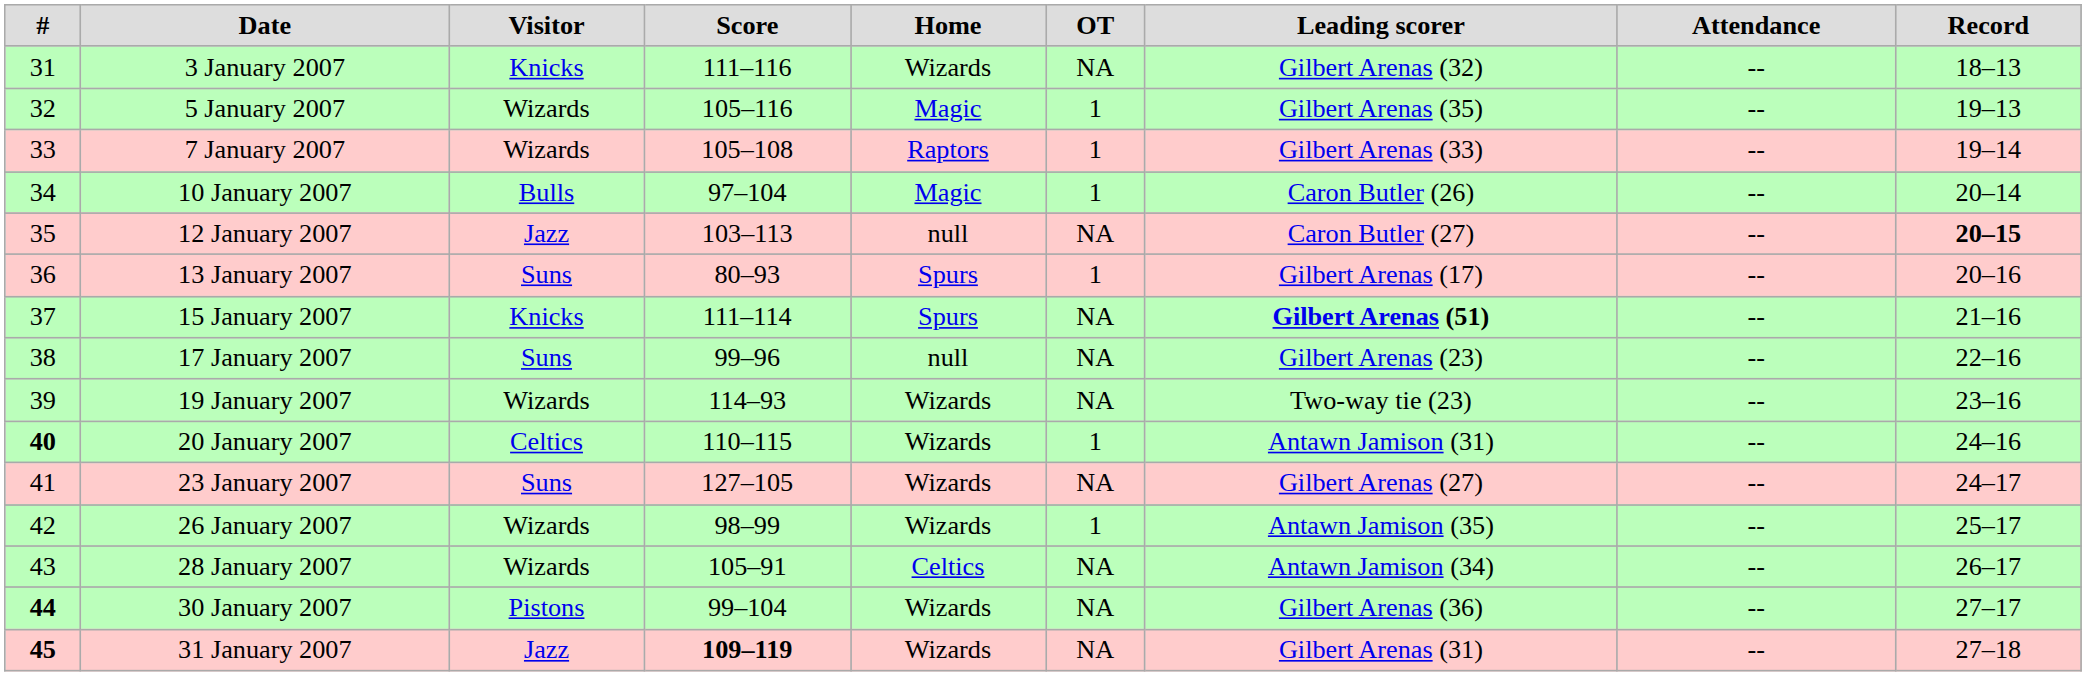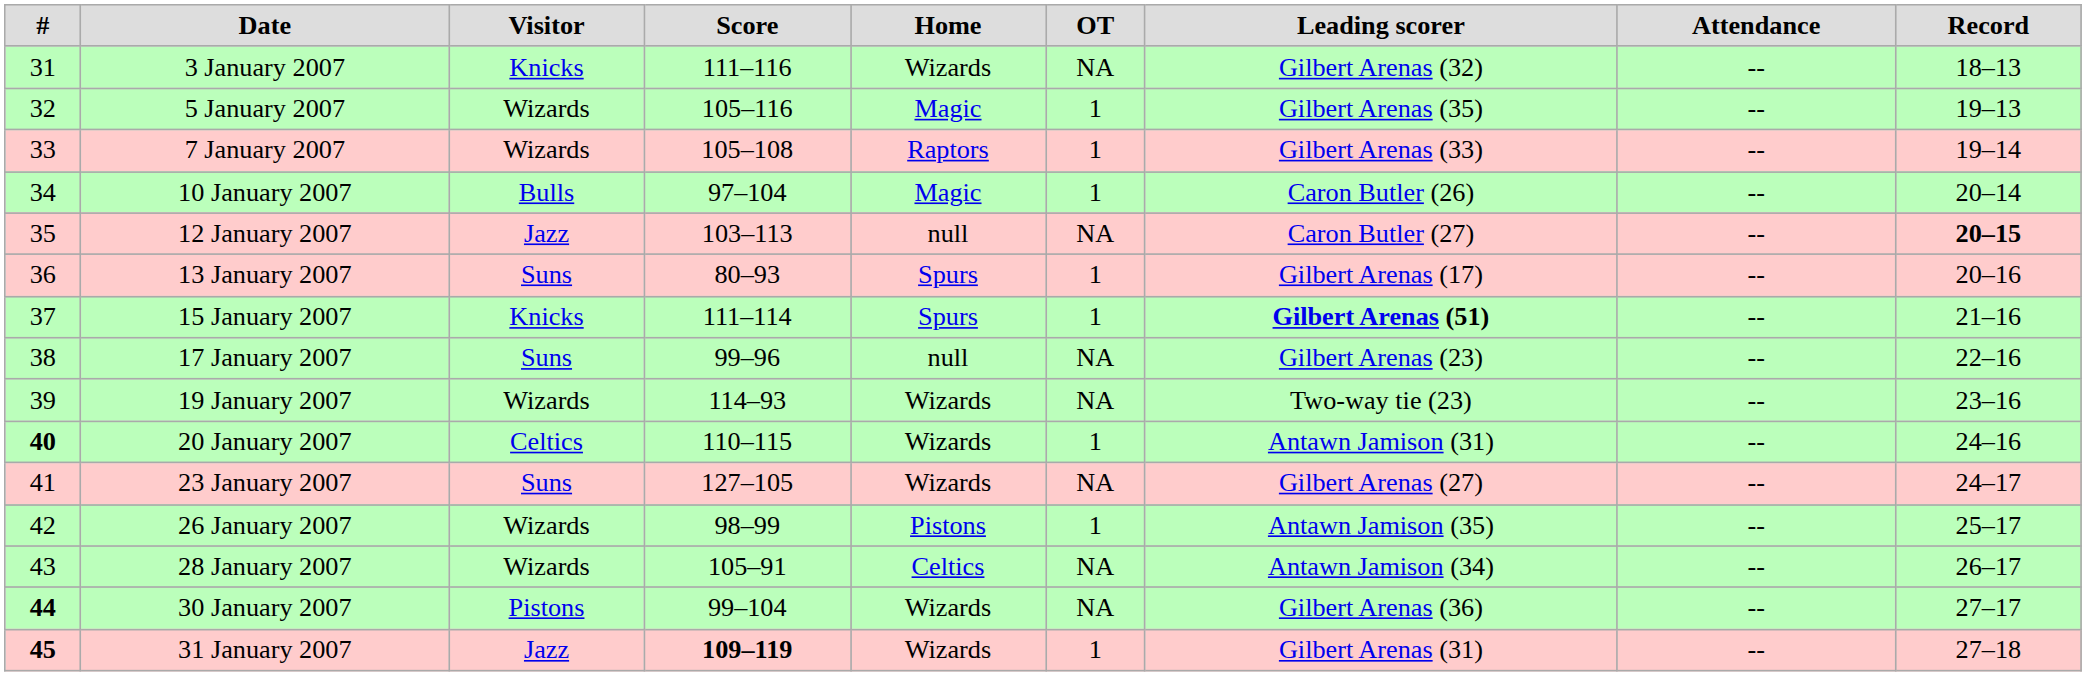 <table class="wikitable" width="80%">
 <tr align="center"  bgcolor="#dddddd">
 <td><strong>#</strong></td>
 <td><strong>Date</strong></td>
 <td><strong>Visitor</strong></td>
 <td><strong>Score</strong></td>
 <td><strong>Home</strong></td>
 <td><strong>OT</strong></td>
 <td><strong>Leading scorer</strong></td>
 <td><strong>Attendance</strong></td>
 <td><strong>Record</strong></td>
 </tr>
 <tr align="center" bgcolor="#bbffbb">
 <td>31</td>
 <td>3 January 2007</td>
 <td><a href='#'>Knicks</a></td>
 <td>111–116</td>
 <td>Wizards</td>
 <td>NA</td>
 <td><a href='#'>Gilbert Arenas</a> (32)</td>
 <td>--</td>
 <td>18–13</td>
 </tr>
 <tr align="center" bgcolor="#bbffbb">
 <td>32</td>
 <td>5 January 2007</td>
 <td>Wizards</td>
 <td>105–116</td>
 <td><a href='#'>Magic</a></td>
 <td>1</td>
 <td><a href='#'>Gilbert Arenas</a> (35)</td>
 <td>--</td>
 <td>19–13</td>
 </tr>
 <tr align="center" bgcolor="#ffcccc">
 <td>33</td>
 <td>7 January 2007</td>
 <td>Wizards</td>
 <td>105–108</td>
 <td><a href='#'>Raptors</a></td>
 <td>1</td>
 <td><a href='#'>Gilbert Arenas</a> (33)</td>
 <td>--</td>
 <td>19–14</td>
 </tr>
 <tr align="center" bgcolor="#bbffbb">
 <td>34</td>
 <td>10 January 2007</td>
 <td><a href='#'>Bulls</a></td>
 <td>97–104</td>
 <td><a href='#'>Magic</a></td>
 <td>1</td>
 <td><a href='#'>Caron Butler</a> (26)</td>
 <td>--</td>
 <td>20–14</td>
 </tr>
 <tr align="center" bgcolor="#ffcccc">
 <td>35</td>
 <td>12 January 2007</td>
 <td><a href='#'>Jazz</a></td>
 <td>103–113</td>
 <td>null</td>
 <td>NA</td>
 <td><a href='#'>Caron Butler</a> (27)</td>
 <td>--</td>
 <td><strong>20–15</strong></td>
 </tr>
 <tr align="center" bgcolor="#ffcccc">
 <td>36</td>
 <td>13 January 2007</td>
 <td><a href='#'>Suns</a></td>
 <td>80–93</td>
 <td><a href='#'>Spurs</a></td>
 <td>1</td>
 <td><a href='#'>Gilbert Arenas</a> (17)</td>
 <td>--</td>
 <td>20–16</td>
 </tr>
 <tr align="center" bgcolor="#bbffbb">
 <td>37</td>
 <td>15 January 2007</td>
 <td><a href='#'>Knicks</a></td>
 <td>111–114</td>
 <td><a href='#'>Spurs</a></td>
-<td>NA</td>
+<td>1</td>
 <td><strong><a href='#'>Gilbert Arenas</a> (51)</strong></td>
 <td>--</td>
 <td>21–16</td>
 </tr>
 <tr align="center" bgcolor="#bbffbb">
 <td>38</td>
 <td>17 January 2007</td>
 <td><a href='#'>Suns</a></td>
 <td>99–96</td>
 <td>null</td>
 <td>NA</td>
 <td><a href='#'>Gilbert Arenas</a> (23)</td>
 <td>--</td>
 <td>22–16</td>
 </tr>
 <tr align="center" bgcolor="#bbffbb">
 <td>39</td>
 <td>19 January 2007</td>
 <td>Wizards</td>
 <td>114–93</td>
 <td>Wizards</td>
 <td>NA</td>
 <td>Two-way tie (23)</td>
 <td>--</td>
 <td>23–16</td>
 </tr>
 <tr align="center" bgcolor="#bbffbb">
 <td><strong>40</strong></td>
 <td>20 January 2007</td>
 <td><a href='#'>Celtics</a></td>
 <td>110–115</td>
 <td>Wizards</td>
 <td>1</td>
 <td><a href='#'>Antawn Jamison</a> (31)</td>
 <td>--</td>
 <td>24–16</td>
 </tr>
 <tr align="center" bgcolor="#ffcccc">
 <td>41</td>
 <td>23 January 2007</td>
 <td><a href='#'>Suns</a></td>
 <td>127–105</td>
 <td>Wizards</td>
 <td>NA</td>
 <td><a href='#'>Gilbert Arenas</a> (27)</td>
 <td>--</td>
 <td>24–17</td>
 </tr>
 <tr align="center" bgcolor="#bbffbb">
 <td>42</td>
 <td>26 January 2007</td>
 <td>Wizards</td>
 <td>98–99</td>
-<td>Wizards</td>
+<td><a href='#'>Pistons</a></td>
 <td>1</td>
 <td><a href='#'>Antawn Jamison</a> (35)</td>
 <td>--</td>
 <td>25–17</td>
 </tr>
 <tr align="center" bgcolor="#bbffbb">
 <td>43</td>
 <td>28 January 2007</td>
 <td>Wizards</td>
 <td>105–91</td>
 <td><a href='#'>Celtics</a></td>
 <td>NA</td>
 <td><a href='#'>Antawn Jamison</a> (34)</td>
 <td>--</td>
 <td>26–17</td>
 </tr>
 <tr align="center" bgcolor="#bbffbb">
 <td><strong>44</strong></td>
 <td>30 January 2007</td>
 <td><a href='#'>Pistons</a></td>
 <td>99–104</td>
 <td>Wizards</td>
 <td>NA</td>
 <td><a href='#'>Gilbert Arenas</a> (36)</td>
 <td>--</td>
 <td>27–17</td>
 </tr>
 <tr align="center" bgcolor="#ffcccc">
 <td><strong>45</strong></td>
 <td>31 January 2007</td>
 <td><a href='#'>Jazz</a></td>
 <td><strong>109–119</strong></td>
 <td>Wizards</td>
-<td>NA</td>
+<td>1</td>
 <td><a href='#'>Gilbert Arenas</a> (31)</td>
 <td>--</td>
 <td>27–18</td>
 </tr>
 </table>
